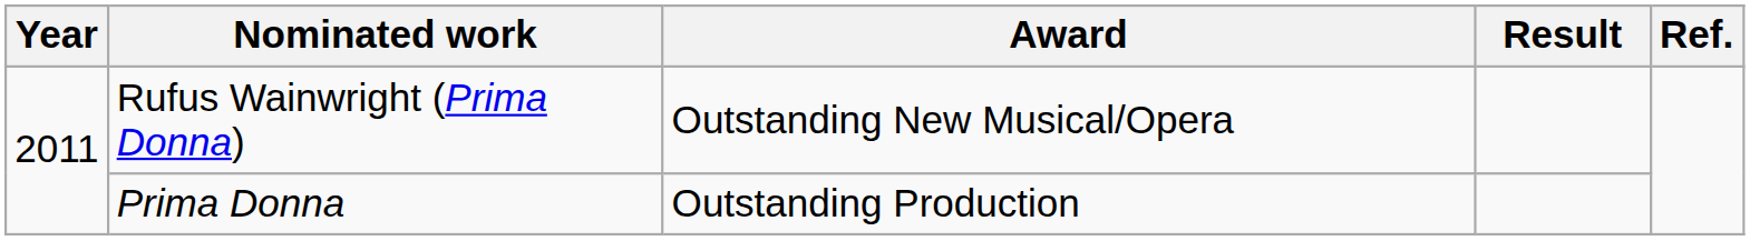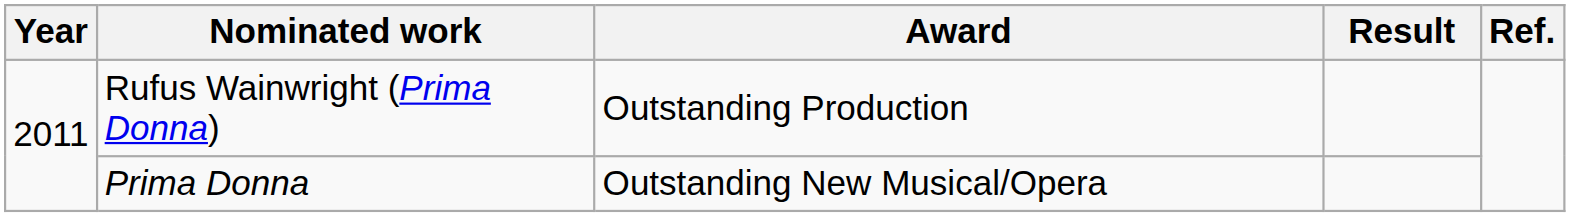 <table class="wikitable">
 <tr>
 <th>Year</th>
 <th width="220">Nominated work</th>
 <th width="325">Award</th>
 <th width="65">Result</th>
 <th>Ref.</th>
 </tr>
 <tr>
 <td align="center" rowspan=2>2011</td>
 <td>Rufus Wainwright (<em><a href='#'>Prima Donna</a></em>)</td>
-<td>Outstanding New Musical/Opera</td>
+<td>Outstanding Production</td>
 <td></td>
 <td align="center" rowspan=2><br></td>
 </tr>
 <tr>
 <td><em>Prima Donna</em></td>
-<td>Outstanding Production</td>
+<td>Outstanding New Musical/Opera</td>
 <td></td>
 </tr>
 </table>
